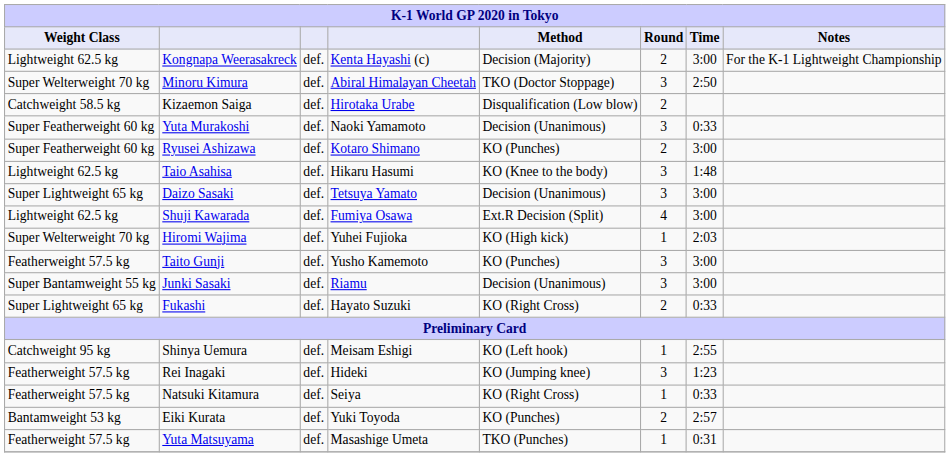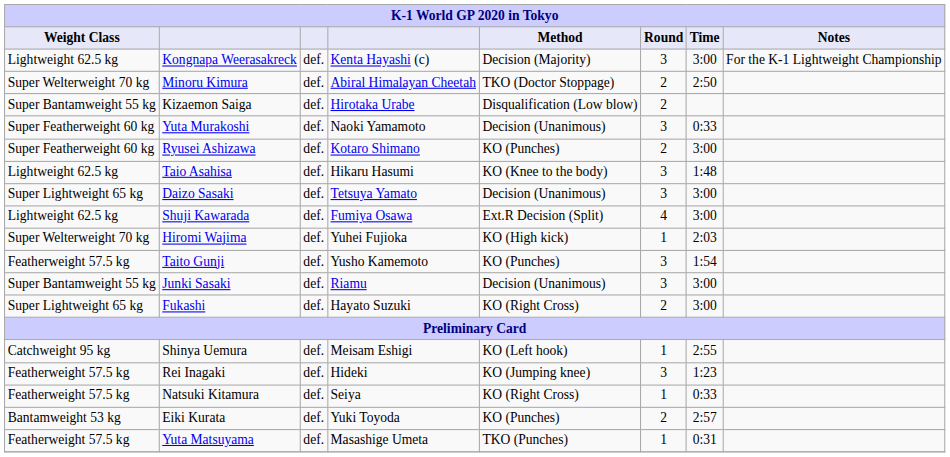 <table class="wikitable" style="font-size: 80%;">
 <tr>
 <th colspan="8" style="background-color: #ccf; color: #000080; text-align: center;"><strong>K-1 World GP 2020 in Tokyo</strong></th>
 </tr>
 <tr>
 <th colspan="1" style="background-color: #E6E8FA; color: #000000; text-align: center;">Weight Class</th>
 <th colspan="1" style="background-color: #E6E8FA; color: #000000; text-align: center;"></th>
 <th colspan="1" style="background-color: #E6E8FA; color: #000000; text-align: center;"></th>
 <th colspan="1" style="background-color: #E6E8FA; color: #000000; text-align: center;"></th>
 <th colspan="1" style="background-color: #E6E8FA; color: #000000; text-align: center;">Method</th>
 <th colspan="1" style="background-color: #E6E8FA; color: #000000; text-align: center;">Round</th>
 <th colspan="1" style="background-color: #E6E8FA; color: #000000; text-align: center;">Time</th>
 <th colspan="1" style="background-color: #E6E8FA; color: #000000; text-align: center;">Notes</th>
 </tr>
 <tr>
 <td>Lightweight 62.5 kg</td>
 <td> <a href='#'>Kongnapa Weerasakreck</a></td>
 <td align=center>def.</td>
 <td> <a href='#'>Kenta Hayashi</a> (c)</td>
 <td>Decision (Majority)</td>
-<td align=center>2</td>
+<td align=center>3</td>
 <td align=center>3:00</td>
 <td>For the K-1 Lightweight Championship</td>
 </tr>
 <tr>
 <td>Super Welterweight 70 kg</td>
 <td> <a href='#'>Minoru Kimura</a></td>
 <td align=center>def.</td>
 <td> <a href='#'>Abiral Himalayan Cheetah</a></td>
 <td>TKO (Doctor Stoppage)</td>
-<td align=center>3</td>
+<td align=center>2</td>
 <td align=center>2:50</td>
 <td></td>
 </tr>
 <tr>
-<td>Catchweight 58.5 kg</td>
+<td>Super Bantamweight 55 kg</td>
 <td> Kizaemon Saiga</td>
 <td align=center>def.</td>
 <td> <a href='#'>Hirotaka Urabe</a></td>
 <td>Disqualification (Low blow)</td>
 <td align=center>2</td>
 <td align=center></td>
 <td></td>
 </tr>
 <tr>
 <td>Super Featherweight 60 kg</td>
 <td> <a href='#'>Yuta Murakoshi</a></td>
 <td align=center>def.</td>
 <td> Naoki Yamamoto</td>
 <td>Decision (Unanimous)</td>
 <td align=center>3</td>
 <td align=center>0:33</td>
 <td></td>
 </tr>
 <tr>
 <td>Super Featherweight 60 kg</td>
 <td> <a href='#'>Ryusei Ashizawa</a></td>
 <td align=center>def.</td>
 <td> <a href='#'>Kotaro Shimano</a></td>
 <td>KO (Punches)</td>
 <td align=center>2</td>
 <td align=center>3:00</td>
 <td></td>
 </tr>
 <tr>
 <td>Lightweight 62.5 kg</td>
 <td> <a href='#'>Taio Asahisa</a></td>
 <td align=center>def.</td>
 <td> Hikaru Hasumi</td>
 <td>KO (Knee to the body)</td>
 <td align=center>3</td>
 <td align=center>1:48</td>
 <td></td>
 </tr>
 <tr>
 <td>Super Lightweight 65 kg</td>
 <td> <a href='#'>Daizo Sasaki</a></td>
 <td align=center>def.</td>
 <td> <a href='#'>Tetsuya Yamato</a></td>
 <td>Decision (Unanimous)</td>
 <td align=center>3</td>
 <td align=center>3:00</td>
 <td></td>
 </tr>
 <tr>
 <td>Lightweight 62.5 kg</td>
 <td> <a href='#'>Shuji Kawarada</a></td>
 <td align=center>def.</td>
 <td> <a href='#'>Fumiya Osawa</a></td>
 <td>Ext.R Decision (Split)</td>
 <td align=center>4</td>
 <td align=center>3:00</td>
 <td></td>
 </tr>
 <tr>
 <td>Super Welterweight 70 kg</td>
 <td> <a href='#'>Hiromi Wajima</a></td>
 <td align=center>def.</td>
 <td> Yuhei Fujioka</td>
 <td>KO (High kick)</td>
 <td align=center>1</td>
 <td align=center>2:03</td>
 <td></td>
 </tr>
 <tr>
 <td>Featherweight 57.5 kg</td>
 <td> <a href='#'>Taito Gunji</a></td>
 <td align=center>def.</td>
 <td> Yusho Kamemoto</td>
 <td>KO (Punches)</td>
 <td align=center>3</td>
-<td align=center>3:00</td>
+<td align=center>1:54</td>
 <td></td>
 </tr>
 <tr>
 <td>Super Bantamweight 55 kg</td>
 <td> <a href='#'>Junki Sasaki</a></td>
 <td align=center>def.</td>
 <td> <a href='#'>Riamu</a></td>
 <td>Decision (Unanimous)</td>
 <td align=center>3</td>
 <td align=center>3:00</td>
 <td></td>
 </tr>
 <tr>
 <td>Super Lightweight 65 kg</td>
 <td> <a href='#'>Fukashi</a></td>
 <td align=center>def.</td>
 <td> Hayato Suzuki</td>
 <td>KO (Right Cross)</td>
 <td align=center>2</td>
-<td align=center>0:33</td>
+<td align=center>3:00</td>
 <td></td>
 </tr>
 <tr>
 <th colspan="8" style="background-color: #ccf; color: #000080; text-align: center;"><strong>Preliminary Card</strong></th>
 </tr>
 <tr>
 <td>Catchweight 95 kg</td>
 <td> Shinya Uemura</td>
 <td align=center>def.</td>
 <td> Meisam Eshigi</td>
 <td>KO (Left hook)</td>
 <td align=center>1</td>
 <td align=center>2:55</td>
 <td></td>
 </tr>
 <tr>
 <td>Featherweight 57.5 kg</td>
 <td> Rei Inagaki</td>
 <td align=center>def.</td>
 <td> Hideki</td>
 <td>KO (Jumping knee)</td>
 <td align=center>3</td>
 <td align=center>1:23</td>
 <td></td>
 </tr>
 <tr>
 <td>Featherweight 57.5 kg</td>
 <td> Natsuki Kitamura</td>
 <td align=center>def.</td>
 <td> Seiya</td>
 <td>KO (Right Cross)</td>
 <td align=center>1</td>
 <td align=center>0:33</td>
 <td></td>
 </tr>
 <tr>
 <td>Bantamweight 53 kg</td>
 <td> Eiki Kurata</td>
 <td align=center>def.</td>
 <td> Yuki Toyoda</td>
 <td>KO (Punches)</td>
 <td align=center>2</td>
 <td align=center>2:57</td>
 <td></td>
 </tr>
 <tr>
 <td>Featherweight 57.5 kg</td>
 <td> <a href='#'>Yuta Matsuyama</a></td>
 <td align=center>def.</td>
 <td> Masashige Umeta</td>
 <td>TKO (Punches)</td>
 <td align=center>1</td>
 <td align=center>0:31</td>
 <td></td>
 </tr>
 <tr>
 </tr>
 </table>
